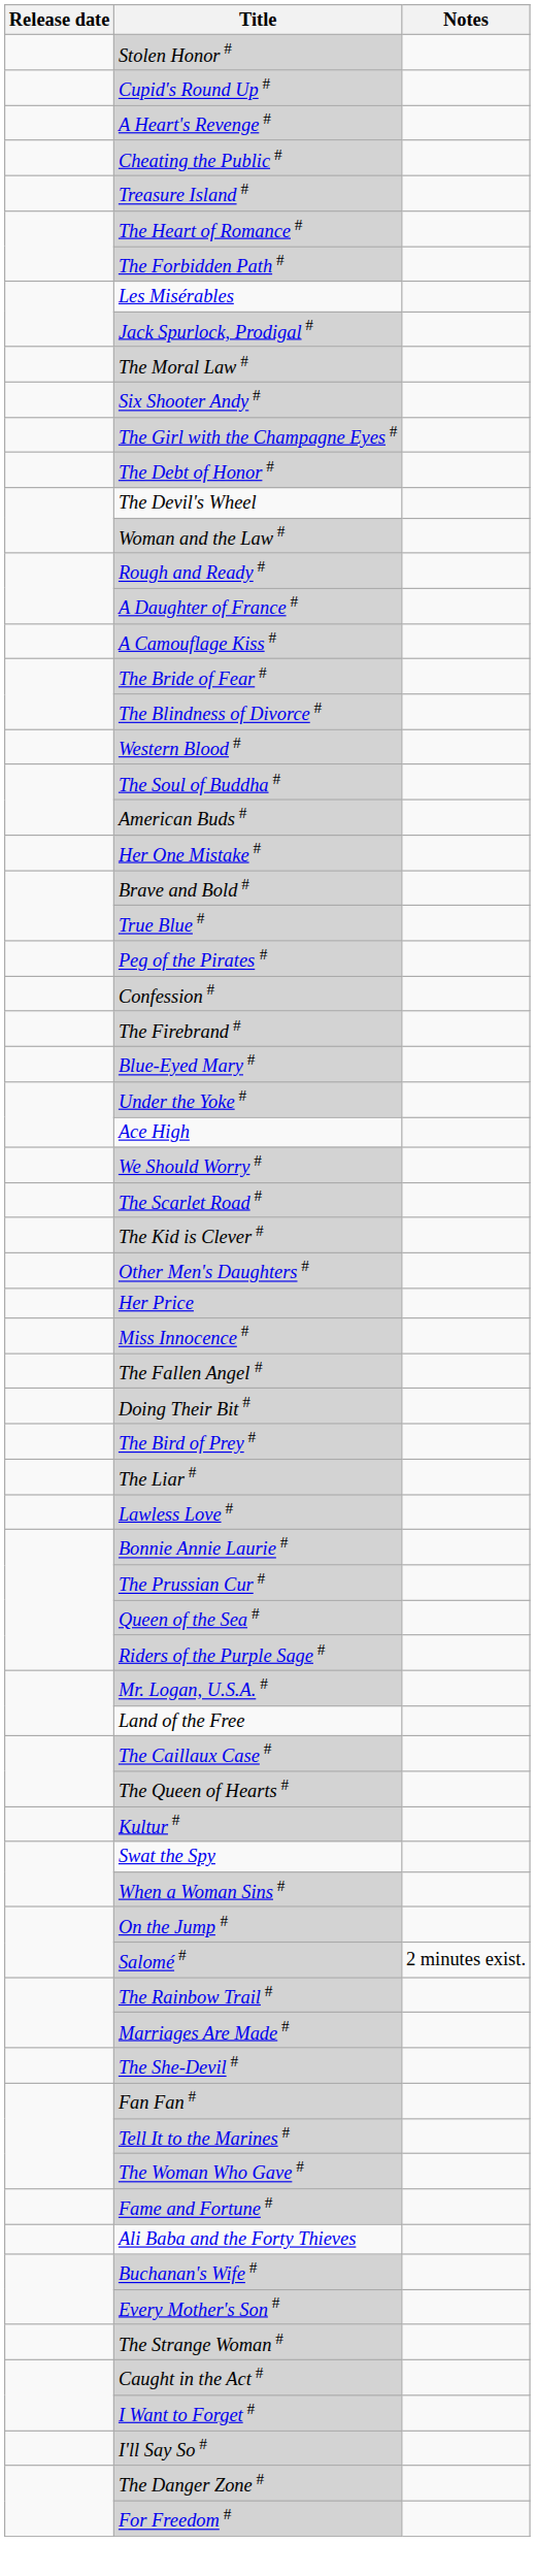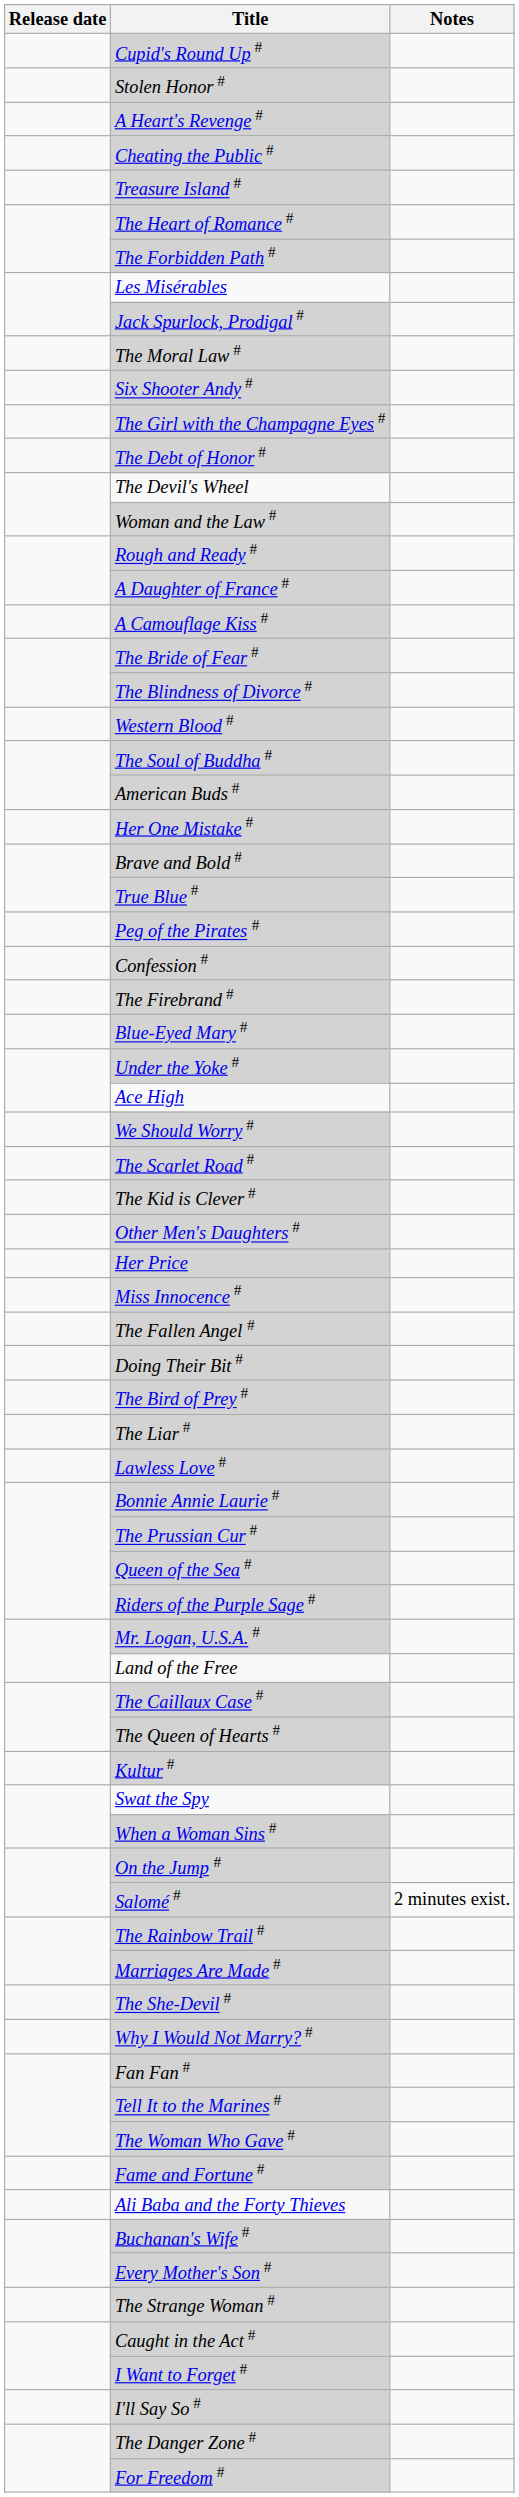 <table class="wikitable sortable">
 <tr>
 <th>Release date</th>
 <th>Title</th>
 <th class="unsortable">Notes</th>
 </tr>
 <tr>
 <td></td>
-<td bgcolor=lightgray><em>Stolen Honor</em><sup> #</sup></td>
+<td bgcolor=lightgray><em><a href='#'>Cupid's Round Up</a></em><sup> #</sup></td>
 <td></td>
 </tr>
 <tr>
 <td></td>
-<td bgcolor=lightgray><em><a href='#'>Cupid's Round Up</a></em><sup> #</sup></td>
+<td bgcolor=lightgray><em>Stolen Honor</em><sup> #</sup></td>
 <td></td>
 </tr>
 <tr>
 <td></td>
 <td bgcolor=lightgray><em><a href='#'>A Heart's Revenge</a></em><sup> #</sup></td>
 <td></td>
 </tr>
 <tr>
 <td></td>
 <td bgcolor=lightgray><em><a href='#'>Cheating the Public</a></em><sup> #</sup></td>
 <td></td>
 </tr>
 <tr>
 <td></td>
 <td bgcolor=lightgray><em><a href='#'>Treasure Island</a></em><sup> #</sup></td>
 <td></td>
 </tr>
 <tr>
 <td rowspan="2"></td>
 <td bgcolor=lightgray><em><a href='#'>The Heart of Romance</a></em><sup> #</sup></td>
 <td></td>
 </tr>
 <tr>
 <td bgcolor=lightgray><em><a href='#'>The Forbidden Path</a></em><sup> #</sup></td>
 <td></td>
 </tr>
 <tr>
 <td rowspan="2"></td>
 <td><em><a href='#'>Les Misérables</a></em></td>
 <td></td>
 </tr>
 <tr>
 <td bgcolor=lightgray><em><a href='#'>Jack Spurlock, Prodigal</a></em><sup> #</sup></td>
 <td></td>
 </tr>
 <tr>
 <td></td>
 <td bgcolor=lightgray><em>The Moral Law</em><sup> #</sup></td>
 <td></td>
 </tr>
 <tr>
 <td></td>
 <td bgcolor=lightgray><em><a href='#'>Six Shooter Andy</a></em><sup> #</sup></td>
 <td></td>
 </tr>
 <tr>
 <td></td>
 <td bgcolor=lightgray><em><a href='#'>The Girl with the Champagne Eyes</a></em><sup> #</sup></td>
 <td></td>
 </tr>
 <tr>
 <td></td>
 <td bgcolor=lightgray><em><a href='#'>The Debt of Honor</a></em><sup> #</sup></td>
 <td></td>
 </tr>
 <tr>
 <td rowspan="2"></td>
 <td><em>The Devil's Wheel</em></td>
 <td></td>
 </tr>
 <tr>
 <td bgcolor=lightgray><em>Woman and the Law</em><sup> #</sup></td>
 <td></td>
 </tr>
 <tr>
 <td rowspan="2"></td>
 <td bgcolor=lightgray><em><a href='#'>Rough and Ready</a></em><sup> #</sup></td>
 <td></td>
 </tr>
 <tr>
 <td bgcolor=lightgray><em><a href='#'>A Daughter of France</a></em><sup> #</sup></td>
 <td></td>
 </tr>
 <tr>
 <td></td>
 <td bgcolor=lightgray><em><a href='#'>A Camouflage Kiss</a></em><sup> #</sup></td>
 <td></td>
 </tr>
 <tr>
 <td rowspan="2"></td>
 <td bgcolor=lightgray><em><a href='#'>The Bride of Fear</a></em><sup> #</sup></td>
 <td></td>
 </tr>
 <tr>
 <td bgcolor=lightgray><em><a href='#'>The Blindness of Divorce</a></em><sup> #</sup></td>
 <td></td>
 </tr>
 <tr>
 <td></td>
 <td bgcolor=lightgray><em><a href='#'>Western Blood</a></em><sup> #</sup></td>
 <td></td>
 </tr>
 <tr>
 <td rowspan="2"></td>
 <td bgcolor=lightgray><em><a href='#'>The Soul of Buddha</a></em><sup> #</sup></td>
 <td></td>
 </tr>
 <tr>
 <td bgcolor=lightgray><em>American Buds</em><sup> #</sup></td>
 <td></td>
 </tr>
 <tr>
 <td></td>
 <td bgcolor=lightgray><em><a href='#'>Her One Mistake</a></em><sup> #</sup></td>
 <td></td>
 </tr>
 <tr>
 <td rowspan="2"></td>
 <td bgcolor=lightgray><em>Brave and Bold</em><sup> #</sup></td>
 <td></td>
 </tr>
 <tr>
 <td bgcolor=lightgray><em><a href='#'>True Blue</a></em><sup> #</sup></td>
 <td></td>
 </tr>
 <tr>
 <td></td>
 <td bgcolor=lightgray><em><a href='#'>Peg of the Pirates</a></em> <sup> #</sup></td>
 <td></td>
 </tr>
 <tr>
 <td></td>
 <td bgcolor=lightgray><em>Confession</em><sup> #</sup></td>
 <td></td>
 </tr>
 <tr>
 <td></td>
 <td bgcolor=lightgray><em>The Firebrand</em><sup> #</sup></td>
 <td></td>
 </tr>
 <tr>
 <td></td>
 <td bgcolor=lightgray><em><a href='#'>Blue-Eyed Mary</a></em><sup> #</sup></td>
 <td></td>
 </tr>
 <tr>
 <td rowspan="2"></td>
 <td bgcolor=lightgray><em><a href='#'>Under the Yoke</a></em><sup> #</sup></td>
 <td></td>
 </tr>
 <tr>
 <td><em><a href='#'>Ace High</a></em></td>
 <td></td>
 </tr>
 <tr>
 <td></td>
 <td bgcolor=lightgray><em><a href='#'>We Should Worry</a></em><sup> #</sup></td>
 <td></td>
 </tr>
 <tr>
 <td></td>
 <td bgcolor=lightgray><em><a href='#'>The Scarlet Road</a></em><sup> #</sup></td>
 <td></td>
 </tr>
 <tr>
 <td></td>
 <td bgcolor=lightgray><em>The Kid is Clever</em><sup> #</sup></td>
 <td></td>
 </tr>
 <tr>
 <td></td>
 <td bgcolor=lightgray><em><a href='#'>Other Men's Daughters</a></em><sup> #</sup></td>
 <td></td>
 </tr>
 <tr>
 <td></td>
 <td bgcolor=lightgray><em><a href='#'>Her Price</a></em></td>
 <td></td>
 </tr>
 <tr>
 <td></td>
 <td bgcolor=lightgray><em><a href='#'>Miss Innocence</a></em><sup> #</sup></td>
 <td></td>
 </tr>
 <tr>
 <td></td>
 <td bgcolor=lightgray><em>The Fallen Angel</em> <sup> #</sup></td>
 <td></td>
 </tr>
 <tr>
 <td></td>
 <td bgcolor=lightgray><em>Doing Their Bit</em><sup> #</sup></td>
 <td></td>
 </tr>
 <tr>
 <td></td>
 <td bgcolor=lightgray><em><a href='#'>The Bird of Prey</a></em><sup> #</sup></td>
 <td></td>
 </tr>
 <tr>
 <td></td>
 <td bgcolor=lightgray><em>The Liar</em><sup> #</sup></td>
 <td></td>
 </tr>
 <tr>
 <td></td>
 <td bgcolor=lightgray><em><a href='#'>Lawless Love</a></em><sup> #</sup></td>
 <td></td>
 </tr>
 <tr>
 <td rowspan="4"></td>
 <td bgcolor=lightgray><em><a href='#'>Bonnie Annie Laurie</a></em><sup> #</sup></td>
 <td></td>
 </tr>
 <tr>
 <td bgcolor=lightgray><em><a href='#'>The Prussian Cur</a></em><sup> #</sup></td>
 <td></td>
 </tr>
 <tr>
 <td bgcolor=lightgray><em><a href='#'>Queen of the Sea</a></em><sup> #</sup></td>
 <td></td>
 </tr>
 <tr>
 <td bgcolor=lightgray><em><a href='#'>Riders of the Purple Sage</a></em><sup> #</sup></td>
 <td></td>
 </tr>
 <tr>
 <td rowspan="2"></td>
 <td bgcolor=lightgray><em><a href='#'>Mr. Logan, U.S.A.</a></em><sup> #</sup></td>
 <td></td>
 </tr>
 <tr>
 <td><em>Land of the Free</em></td>
 <td></td>
 </tr>
 <tr>
 <td rowspan="2"></td>
 <td bgcolor=lightgray><em><a href='#'>The Caillaux Case</a></em><sup> #</sup></td>
 <td></td>
 </tr>
 <tr>
 <td bgcolor=lightgray><em>The Queen of Hearts</em><sup> #</sup></td>
 <td></td>
 </tr>
 <tr>
 <td></td>
 <td bgcolor=lightgray><em><a href='#'>Kultur</a></em><sup> #</sup></td>
 <td></td>
 </tr>
 <tr>
 <td rowspan="2"></td>
 <td><em><a href='#'>Swat the Spy</a></em></td>
 <td></td>
 </tr>
 <tr>
 <td bgcolor=lightgray><em><a href='#'>When a Woman Sins</a></em><sup> #</sup></td>
 <td></td>
 </tr>
 <tr>
 <td rowspan="2"></td>
 <td bgcolor=lightgray><em><a href='#'>On the Jump</a></em> <sup> #</sup></td>
 <td></td>
 </tr>
 <tr>
 <td bgcolor=lightgray><em><a href='#'>Salomé</a></em><sup> #</sup></td>
 <td>2 minutes exist.</td>
 </tr>
 <tr>
 <td rowspan="2"></td>
 <td bgcolor=lightgray><em><a href='#'>The Rainbow Trail</a></em><sup> #</sup></td>
 </tr>
 <tr>
 <td bgcolor=lightgray><em><a href='#'>Marriages Are Made</a></em><sup> #</sup></td>
 <td></td>
 </tr>
 <tr>
 <td></td>
 <td bgcolor=lightgray><em><a href='#'>The She-Devil</a></em><sup> #</sup></td>
 <td></td>
 </tr>
 <tr>
+<td></td>
+<td bgcolor=lightgray><em><a href='#'>Why I Would Not Marry?</a></em><sup> #</sup></td>
+<td></td>
+</tr>
+<tr>
 <td rowspan="3"></td>
 <td bgcolor=lightgray><em>Fan Fan</em><sup> #</sup></td>
 <td></td>
 </tr>
 <tr>
 <td bgcolor=lightgray><em><a href='#'>Tell It to the Marines</a></em><sup> #</sup></td>
 <td></td>
 </tr>
 <tr>
 <td bgcolor=lightgray><em><a href='#'>The Woman Who Gave</a></em><sup> #</sup></td>
 <td></td>
 </tr>
 <tr>
 <td></td>
 <td bgcolor=lightgray><em><a href='#'>Fame and Fortune</a></em><sup> #</sup></td>
 <td></td>
 </tr>
 <tr>
 <td></td>
 <td><em><a href='#'>Ali Baba and the Forty Thieves</a></em></td>
 <td></td>
 </tr>
 <tr>
 <td rowspan="2"></td>
 <td bgcolor=lightgray><em><a href='#'>Buchanan's Wife</a></em><sup> #</sup></td>
 <td></td>
 </tr>
 <tr>
 <td bgcolor=lightgray><em><a href='#'>Every Mother's Son</a></em><sup> #</sup></td>
 <td></td>
 </tr>
 <tr>
 <td></td>
 <td bgcolor=lightgray><em>The Strange Woman</em><sup> #</sup></td>
 <td></td>
 </tr>
 <tr>
 <td rowspan="2"></td>
 <td bgcolor=lightgray><em>Caught in the Act</em><sup> #</sup></td>
 <td></td>
 </tr>
 <tr>
 <td bgcolor=lightgray><em><a href='#'>I Want to Forget</a></em><sup> #</sup></td>
 <td></td>
 </tr>
 <tr>
 <td></td>
 <td bgcolor=lightgray><em>I'll Say So</em><sup> #</sup></td>
 <td></td>
 </tr>
 <tr>
 <td rowspan="2"></td>
 <td bgcolor=lightgray><em>The Danger Zone</em><sup> #</sup></td>
 <td></td>
 </tr>
 <tr>
 <td bgcolor=lightgray><em><a href='#'>For Freedom</a></em><sup> #</sup></td>
 <td></td>
 </tr>
 </table>
